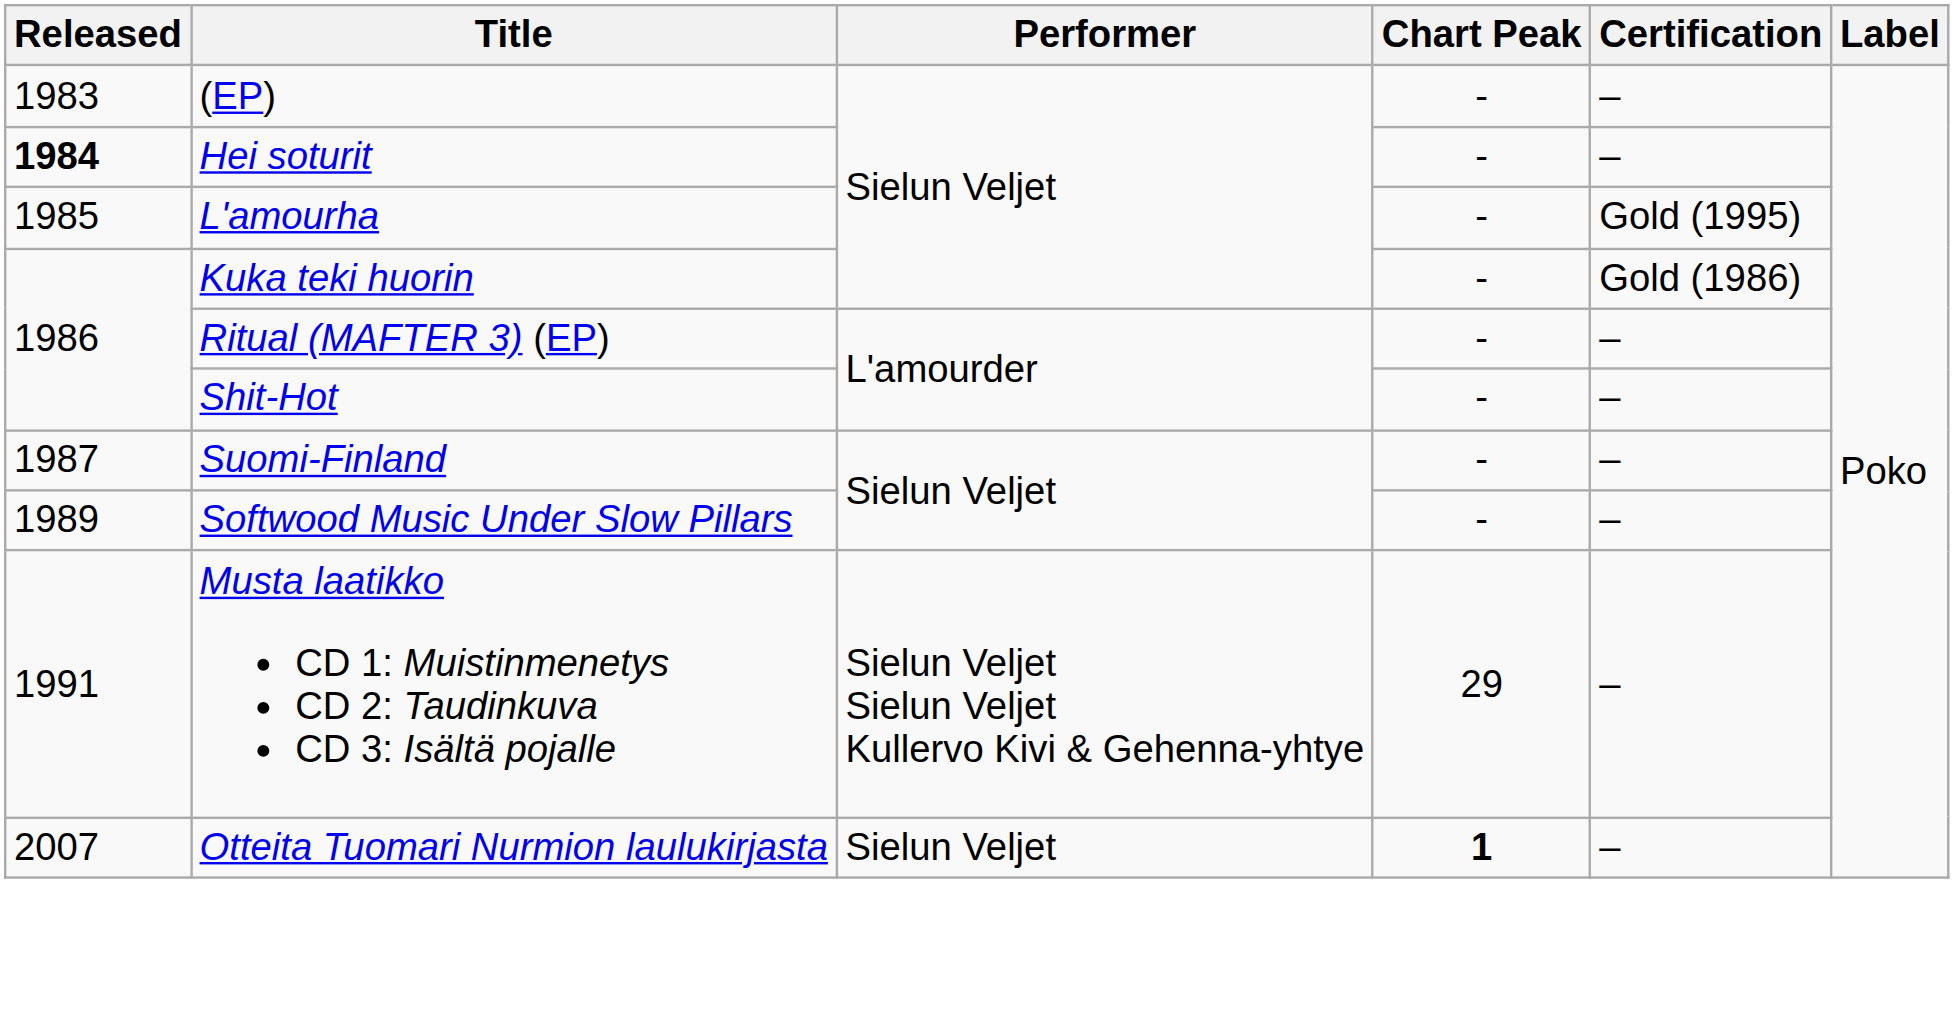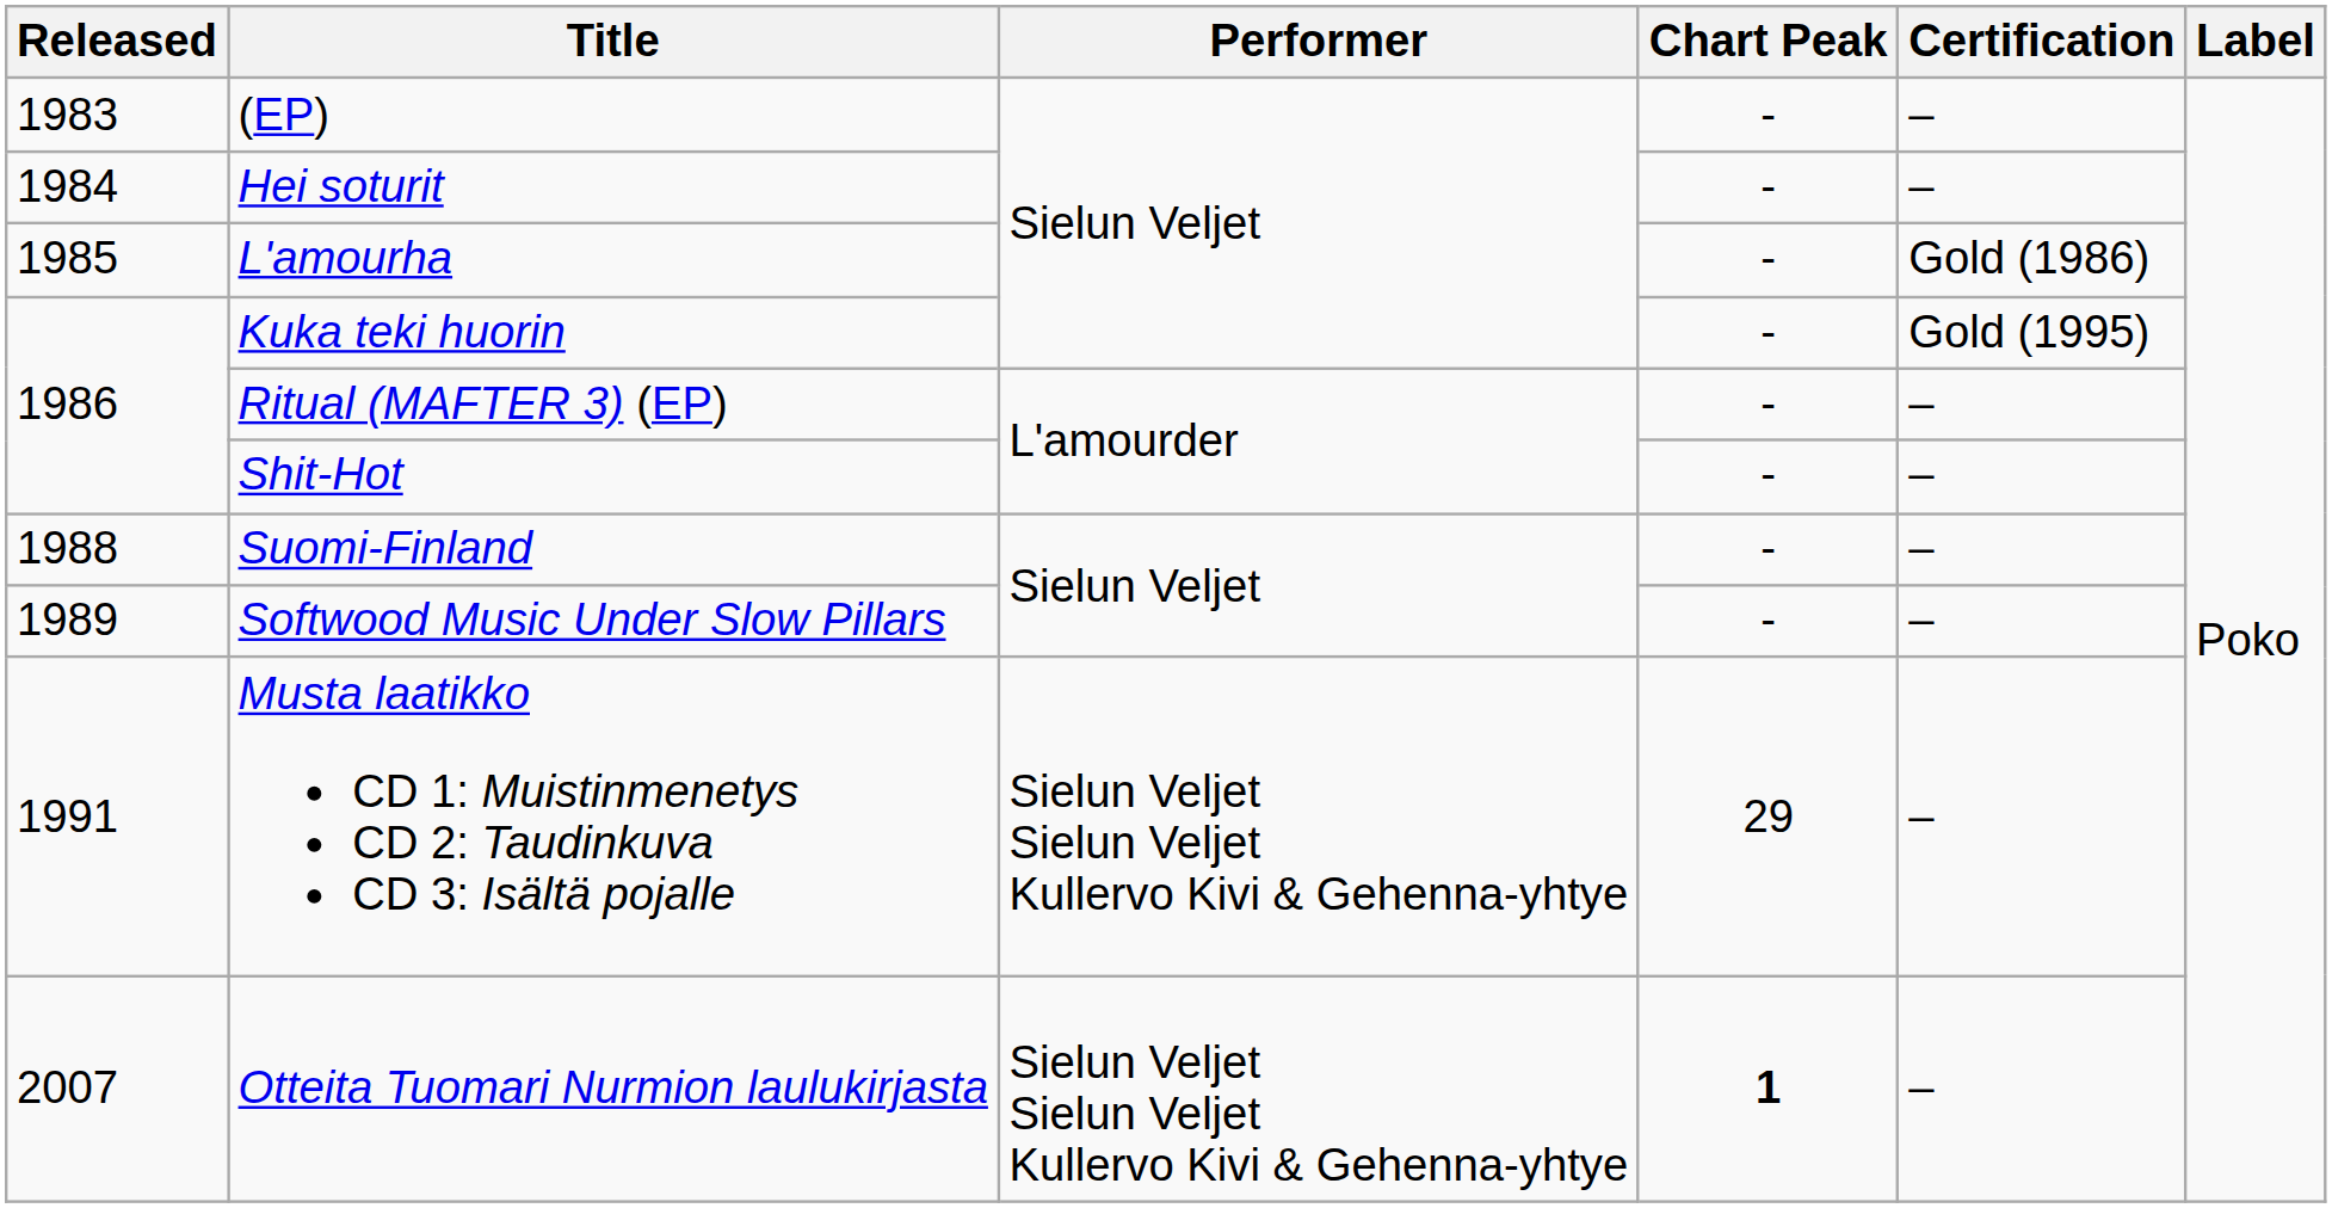 <table class="wikitable">
 <tr>
 <th>Released</th>
 <th>Title</th>
 <th>Performer</th>
 <th>Chart Peak</th>
 <th>Certification</th>
 <th>Label</th>
 </tr>
 <tr>
 <td>1983</td>
 <td><em></em> (<a href='#'>EP</a>)</td>
 <td rowspan="4">Sielun Veljet</td>
 <td align="center">-</td>
 <td>–</td>
 <td rowspan="10">Poko</td>
 </tr>
 <tr>
-<td><strong>1984</strong></td>
+<td>1984</td>
 <td><em><a href='#'>Hei soturit</a></em></td>
 <td align="center">-</td>
 <td>–</td>
 </tr>
 <tr>
 <td>1985</td>
 <td><em><a href='#'>L'amourha</a></em></td>
 <td align="center">-</td>
-<td>Gold (1995)</td>
+<td>Gold (1986)</td>
 </tr>
 <tr>
 <td rowspan="3">1986</td>
 <td><em><a href='#'>Kuka teki huorin</a></em></td>
 <td align="center">-</td>
-<td>Gold (1986)</td>
+<td>Gold (1995)</td>
 </tr>
 <tr>
 <td><em><a href='#'>Ritual (MAFTER 3)</a></em> (<a href='#'>EP</a>)</td>
 <td rowspan="2">L'amourder</td>
 <td align="center">-</td>
 <td>–</td>
 </tr>
 <tr>
 <td><em><a href='#'>Shit-Hot</a></em></td>
 <td align="center">-</td>
 <td>–</td>
 </tr>
 <tr>
-<td>1987</td>
+<td>1988</td>
 <td><em><a href='#'>Suomi-Finland</a></em></td>
 <td rowspan="2">Sielun Veljet</td>
 <td align="center">-</td>
 <td>–</td>
 </tr>
 <tr>
 <td>1989</td>
 <td><em><a href='#'>Softwood Music Under Slow Pillars</a></em></td>
 <td align="center">-</td>
 <td>–</td>
 </tr>
 <tr>
 <td>1991</td>
 <td><em><a href='#'>Musta laatikko</a></em><br><ul><li>CD 1: <em>Muistinmenetys</em></li><li>CD 2: <em>Taudinkuva</em></li><li>CD 3: <em>Isältä pojalle</em></li></ul></td>
 <td><br>Sielun Veljet<br>Sielun Veljet<br>Kullervo Kivi & Gehenna-yhtye</td>
 <td align="center">29<br></td>
 <td>–</td>
 </tr>
 <tr>
 <td>2007</td>
 <td><em><a href='#'>Otteita Tuomari Nurmion laulukirjasta</a></em></td>
-<td>Sielun Veljet</td>
+<td><br>Sielun Veljet<br>Sielun Veljet<br>Kullervo Kivi & Gehenna-yhtye</td>
 <td align="center"><strong>1</strong></td>
 <td>–</td>
 </tr>
 </table>
